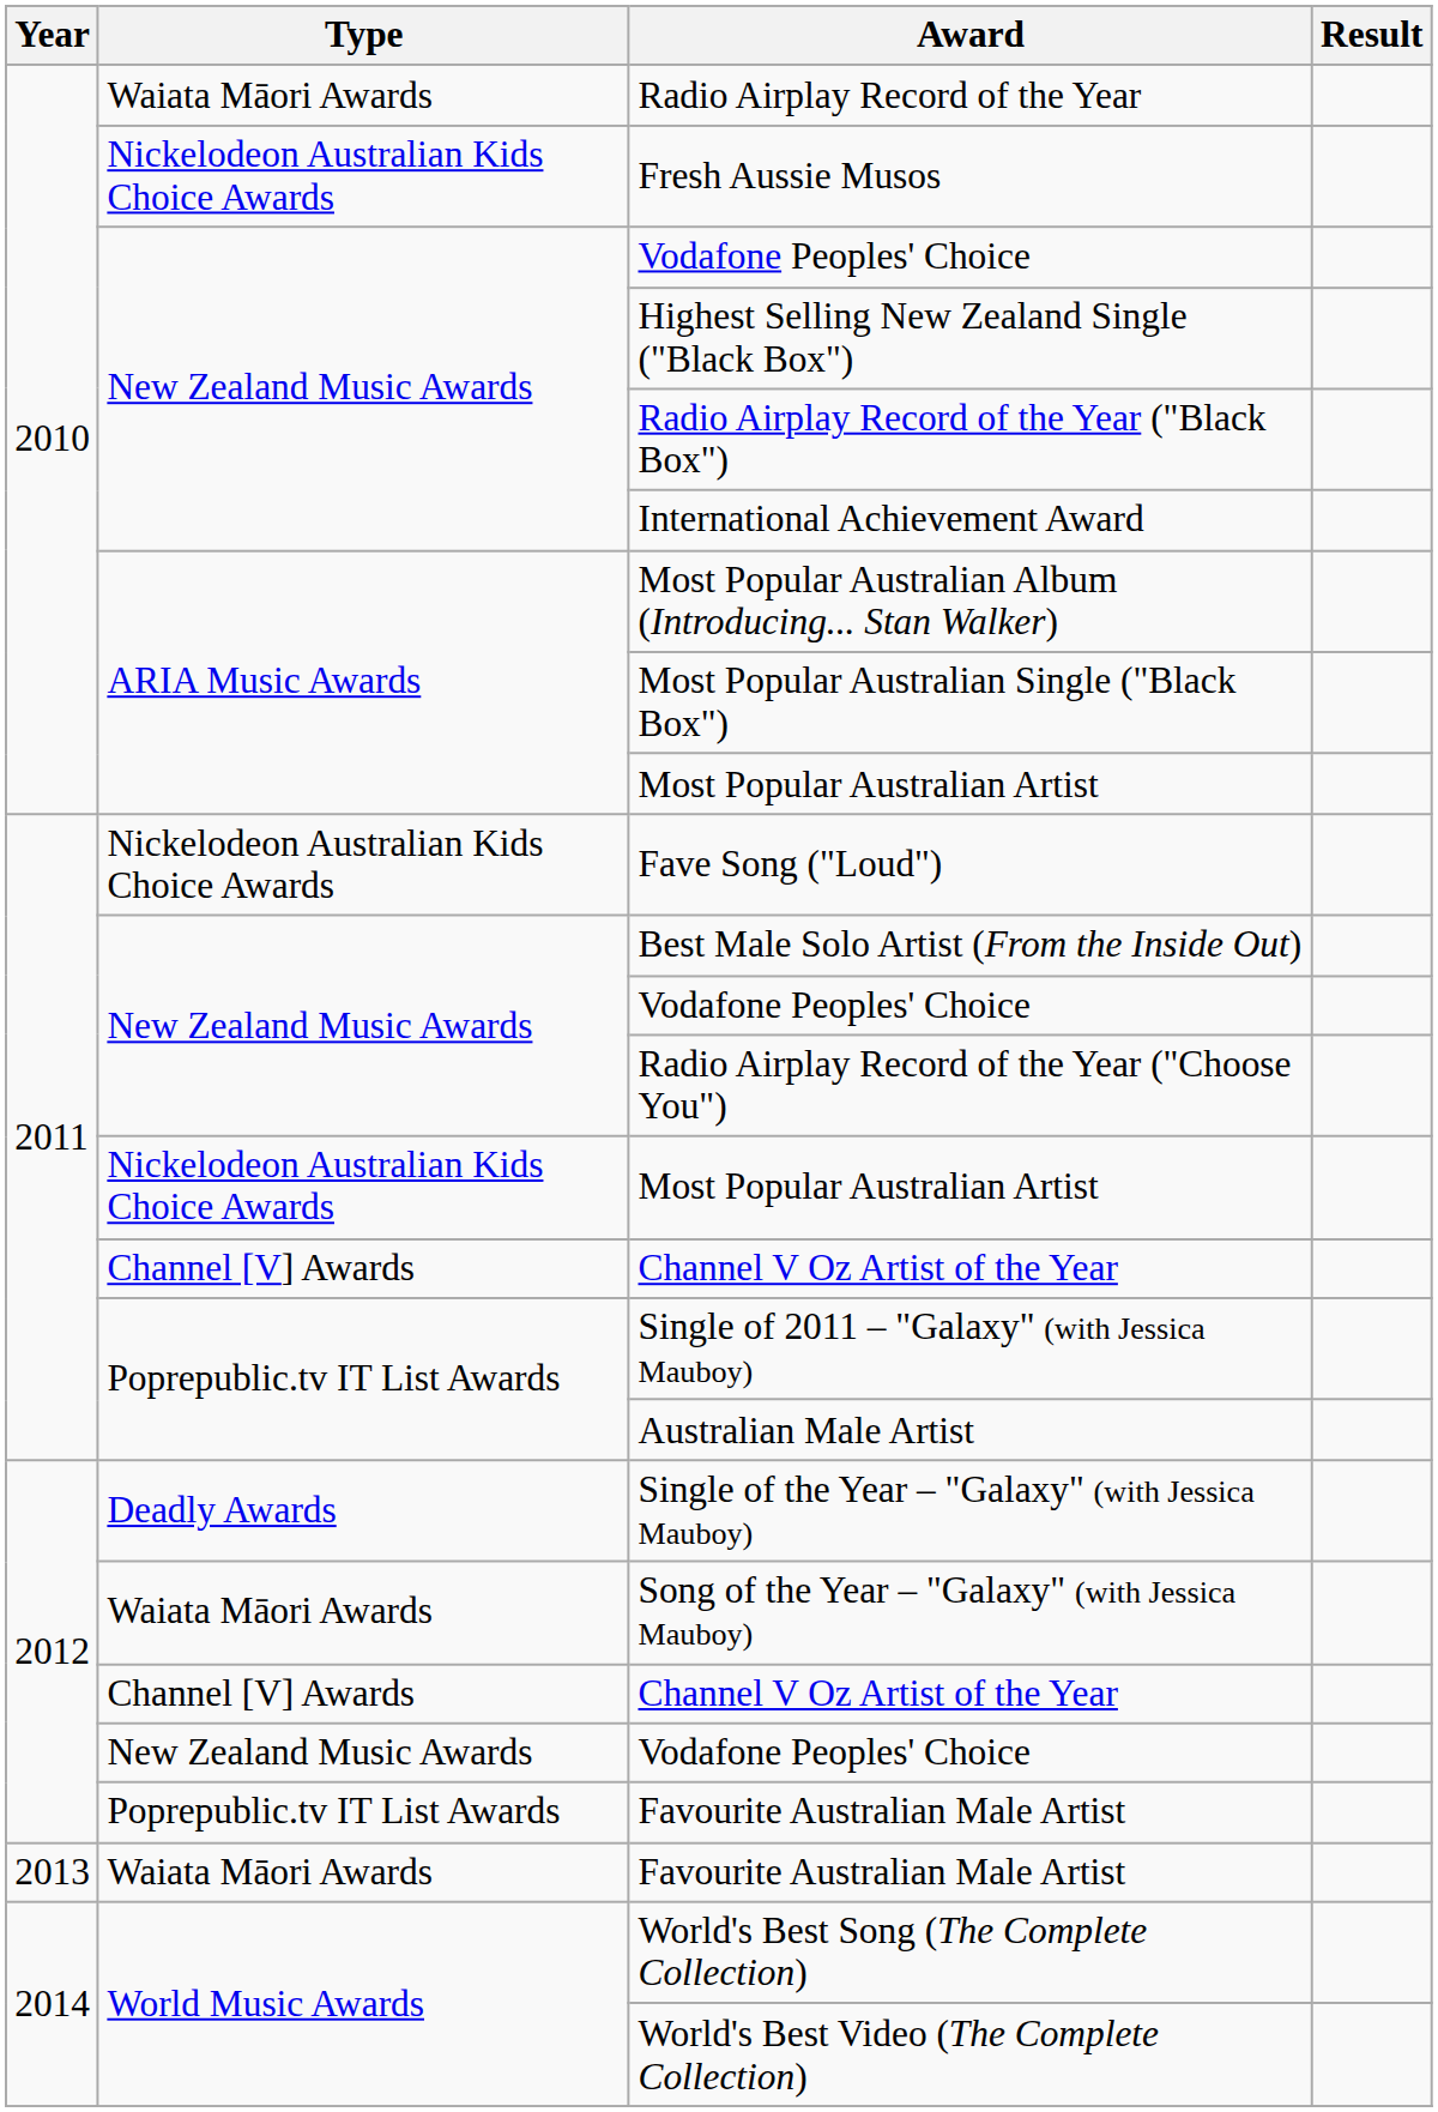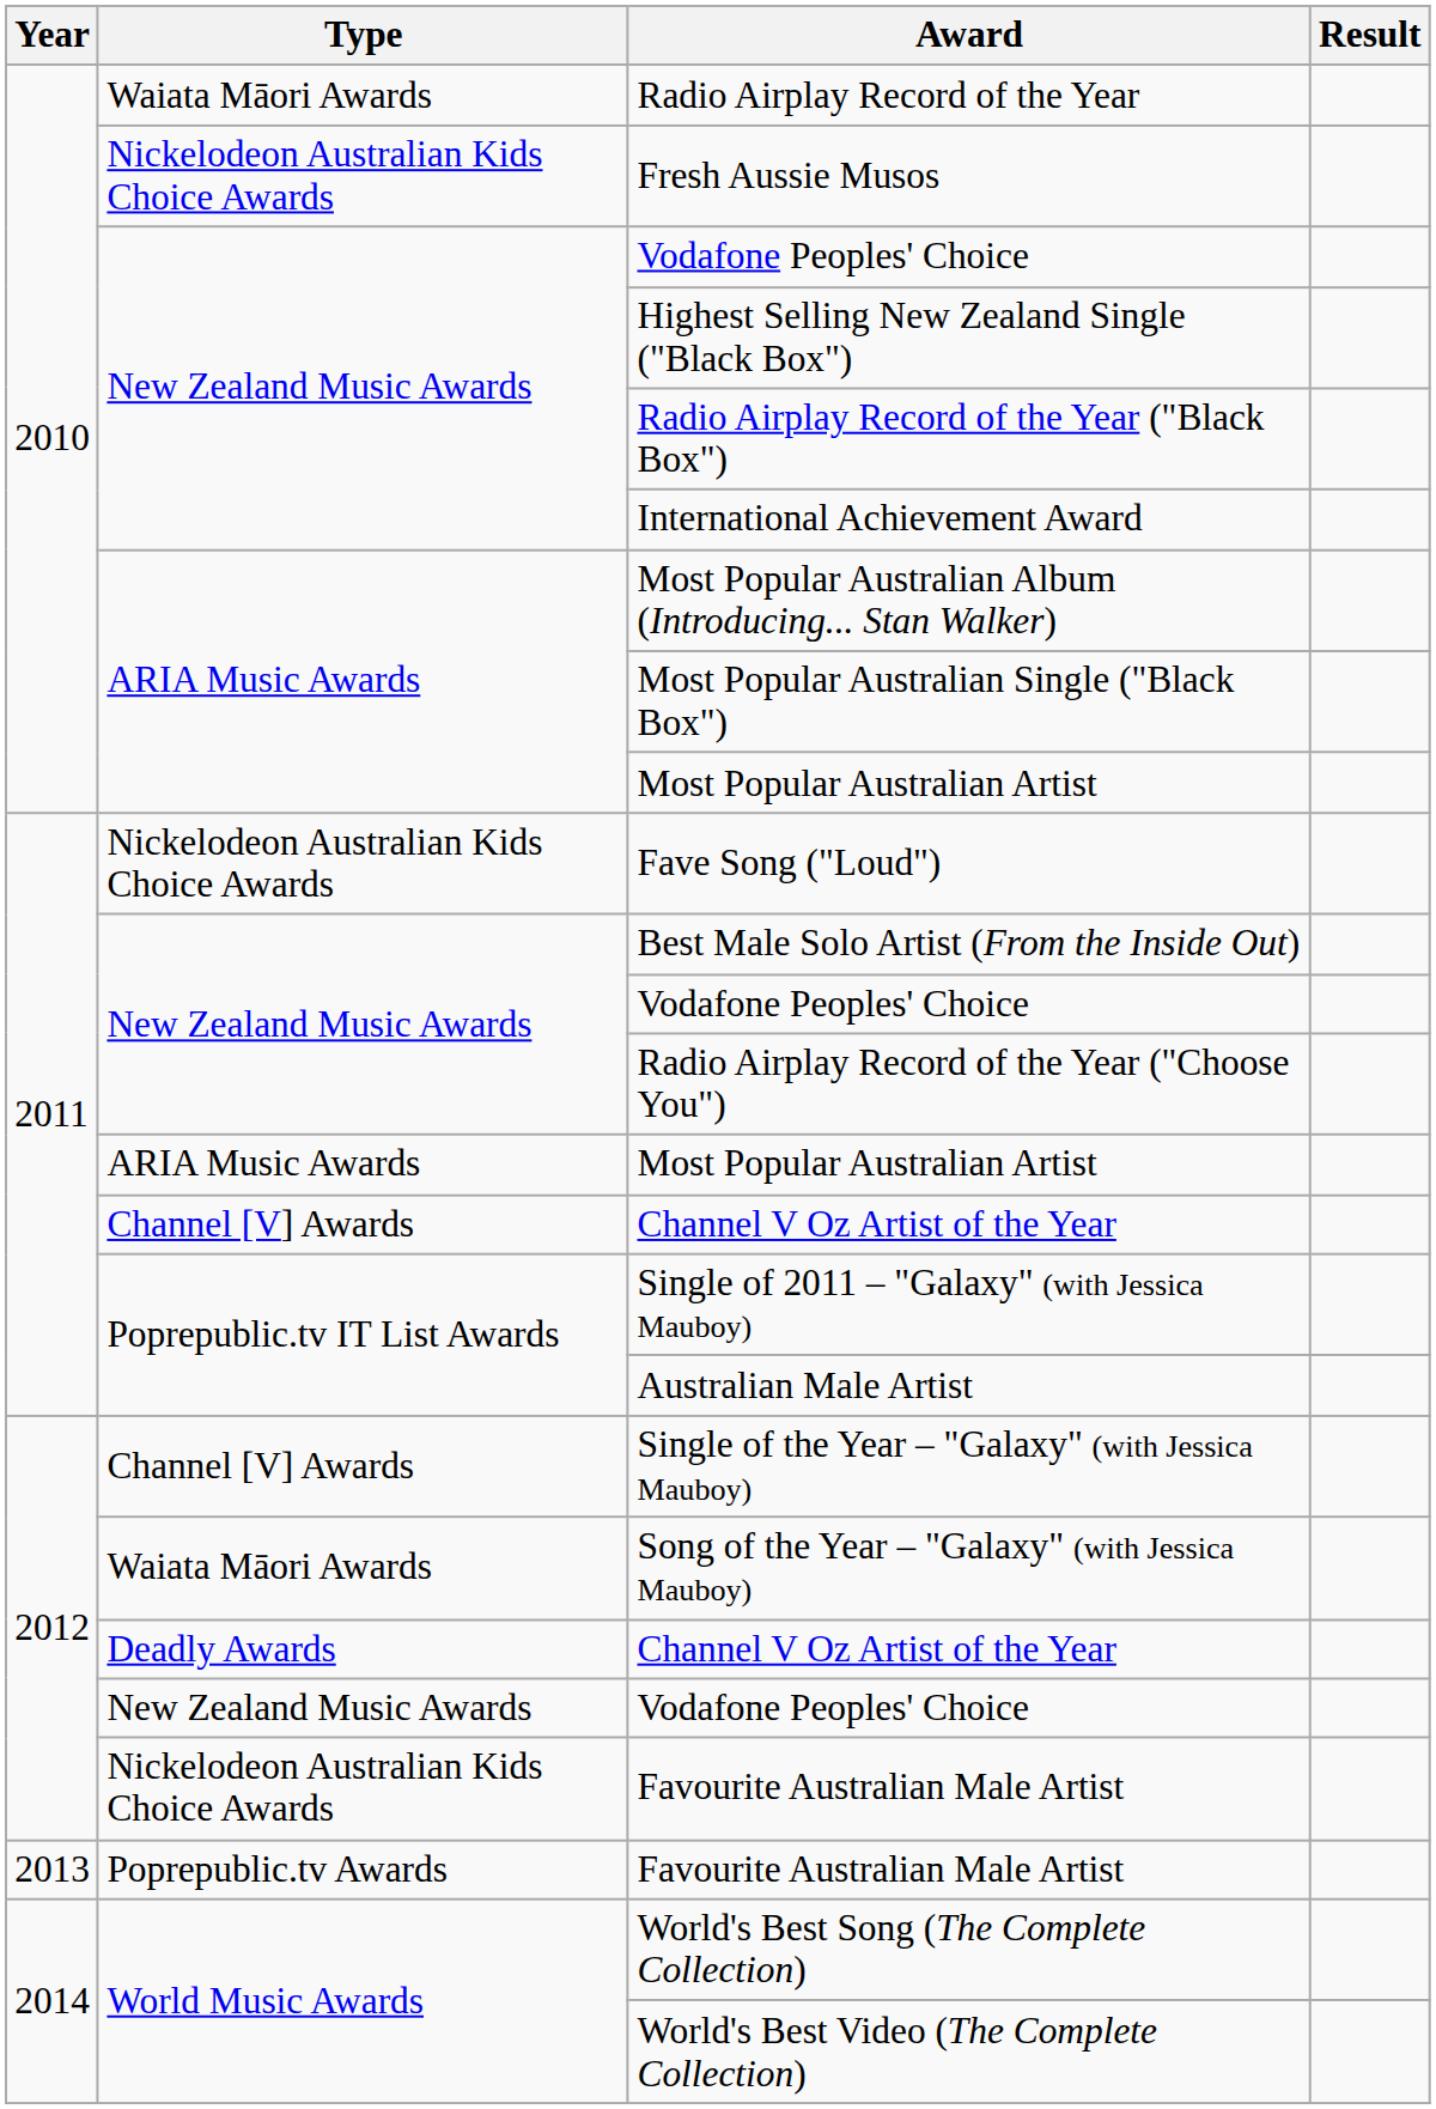 <table class="wikitable">
 <tr>
 <th>Year</th>
 <th>Type</th>
 <th>Award</th>
 <th>Result</th>
 </tr>
 <tr>
 <td rowspan="9">2010</td>
 <td>Waiata Māori Awards</td>
 <td>Radio Airplay Record of the Year</td>
 <td></td>
 </tr>
 <tr>
 <td><a href='#'>Nickelodeon Australian Kids Choice Awards</a></td>
 <td>Fresh Aussie Musos</td>
 <td></td>
 </tr>
 <tr>
 <td rowspan="4"><a href='#'>New Zealand Music Awards</a></td>
 <td><a href='#'>Vodafone</a> Peoples' Choice</td>
 <td></td>
 </tr>
 <tr>
 <td>Highest Selling New Zealand Single ("Black Box")</td>
 <td></td>
 </tr>
 <tr>
 <td><a href='#'>Radio Airplay Record of the Year</a> ("Black Box")</td>
 <td></td>
 </tr>
 <tr>
 <td>International Achievement Award</td>
 <td></td>
 </tr>
 <tr>
 <td rowspan="3"><a href='#'>ARIA Music Awards</a></td>
 <td>Most Popular Australian Album (<em>Introducing... Stan Walker</em>)</td>
 <td></td>
 </tr>
 <tr>
 <td>Most Popular Australian Single ("Black Box")</td>
 <td></td>
 </tr>
 <tr>
 <td>Most Popular Australian Artist</td>
 <td></td>
 </tr>
 <tr>
 <td rowspan="8">2011</td>
 <td>Nickelodeon Australian Kids Choice Awards</td>
 <td>Fave Song ("Loud")</td>
 <td></td>
 </tr>
 <tr>
 <td rowspan="3"><a href='#'>New Zealand Music Awards</a></td>
 <td>Best Male Solo Artist (<em>From the Inside Out</em>)</td>
 <td></td>
 </tr>
 <tr>
 <td>Vodafone Peoples' Choice</td>
 <td></td>
 </tr>
 <tr>
 <td>Radio Airplay Record of the Year ("Choose You")</td>
 <td></td>
 </tr>
 <tr>
-<td><a href='#'>Nickelodeon Australian Kids Choice Awards</a></td>
+<td>ARIA Music Awards</td>
 <td>Most Popular Australian Artist</td>
 <td></td>
 </tr>
 <tr>
 <td><a href='#'>Channel [V</a>] Awards</td>
 <td><a href='#'>Channel V Oz Artist of the Year</a></td>
 <td></td>
 </tr>
 <tr>
 <td rowspan="2">Poprepublic.tv IT List Awards</td>
 <td>Single of 2011 – "Galaxy" <small>(with Jessica Mauboy)</small></td>
 <td></td>
 </tr>
 <tr>
 <td>Australian Male Artist</td>
 <td></td>
 </tr>
 <tr>
 <td rowspan="5">2012</td>
-<td><a href='#'>Deadly Awards</a></td>
+<td>Channel [V] Awards</td>
 <td>Single of the Year – "Galaxy" <small>(with Jessica Mauboy)</small></td>
 <td></td>
 </tr>
 <tr>
 <td>Waiata Māori Awards</td>
 <td>Song of the Year – "Galaxy" <small>(with Jessica Mauboy)</small></td>
 <td></td>
 </tr>
 <tr>
-<td>Channel [V] Awards</td>
+<td><a href='#'>Deadly Awards</a></td>
 <td><a href='#'>Channel V Oz Artist of the Year</a></td>
 <td></td>
 </tr>
 <tr>
 <td>New Zealand Music Awards</td>
 <td>Vodafone Peoples' Choice</td>
 <td></td>
 </tr>
 <tr>
-<td>Poprepublic.tv IT List Awards</td>
+<td>Nickelodeon Australian Kids Choice Awards</td>
 <td>Favourite Australian Male Artist</td>
 <td></td>
 </tr>
 <tr>
 <td>2013</td>
-<td>Waiata Māori Awards</td>
+<td>Poprepublic.tv Awards</td>
 <td>Favourite Australian Male Artist</td>
 <td></td>
 </tr>
 <tr>
 <td rowspan="2">2014</td>
 <td rowspan="2"><a href='#'>World Music Awards</a></td>
 <td>World's Best Song (<em>The Complete Collection</em>)</td>
 <td></td>
 </tr>
 <tr>
 <td>World's Best Video (<em>The Complete Collection</em>)</td>
 <td></td>
 </tr>
 <tr>
 </tr>
 </table>
